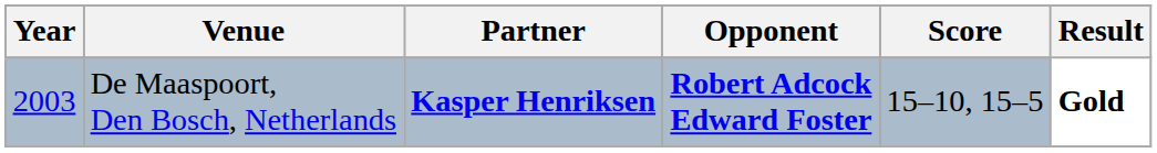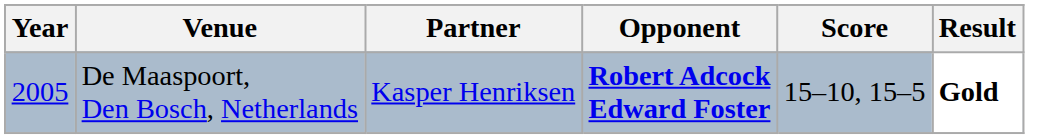 <table class="sortable wikitable" style="font-size: 90%;">
 <tr>
 <th>Year</th>
 <th>Venue</th>
 <th>Partner</th>
 <th>Opponent</th>
 <th>Score</th>
 <th>Result</th>
 </tr>
 <tr style="background:#AABBCC">
-<td align="center"><a href='#'>2003</a></td>
+<td align="center"><a href='#'>2005</a></td>
 <td align="left">De Maaspoort,<br><a href='#'>Den Bosch</a>, <a href='#'>Netherlands</a></td>
-<td align="left"><strong> <a href='#'>Kasper Henriksen</a></strong></td>
+<td align="left"> <a href='#'>Kasper Henriksen</a></td>
 <td align="left"><strong> <a href='#'>Robert Adcock</a><br> <a href='#'>Edward Foster</a></strong></td>
 <td align="left">15–10, 15–5</td>
 <td style="text-align:left; background:white"> <strong>Gold</strong></td>
 </tr>
 </table>
